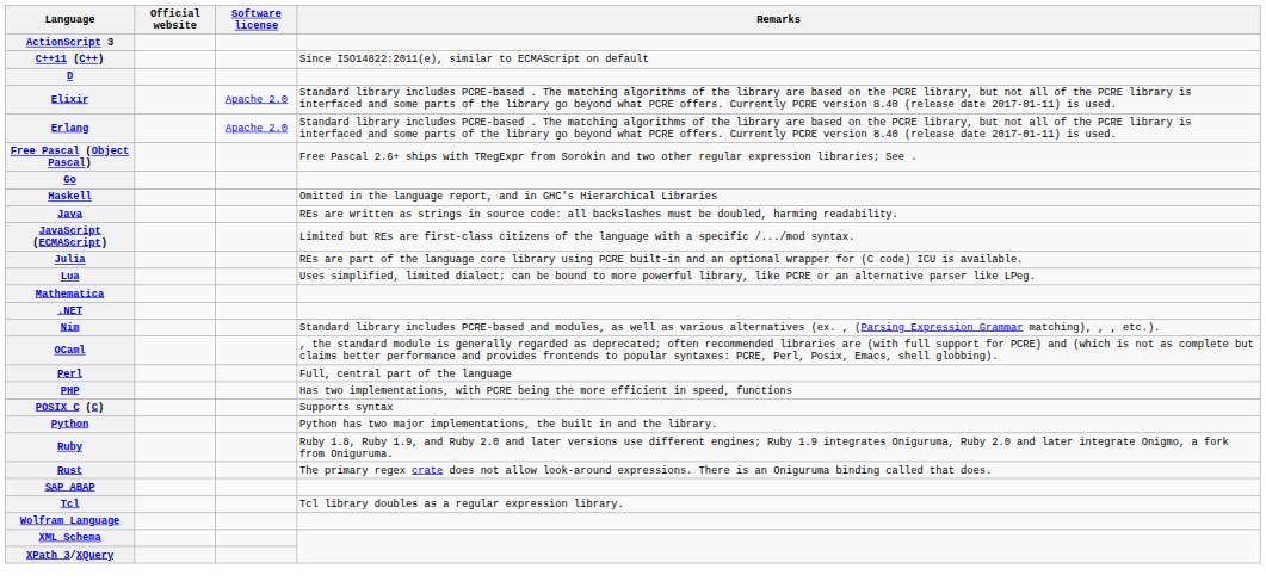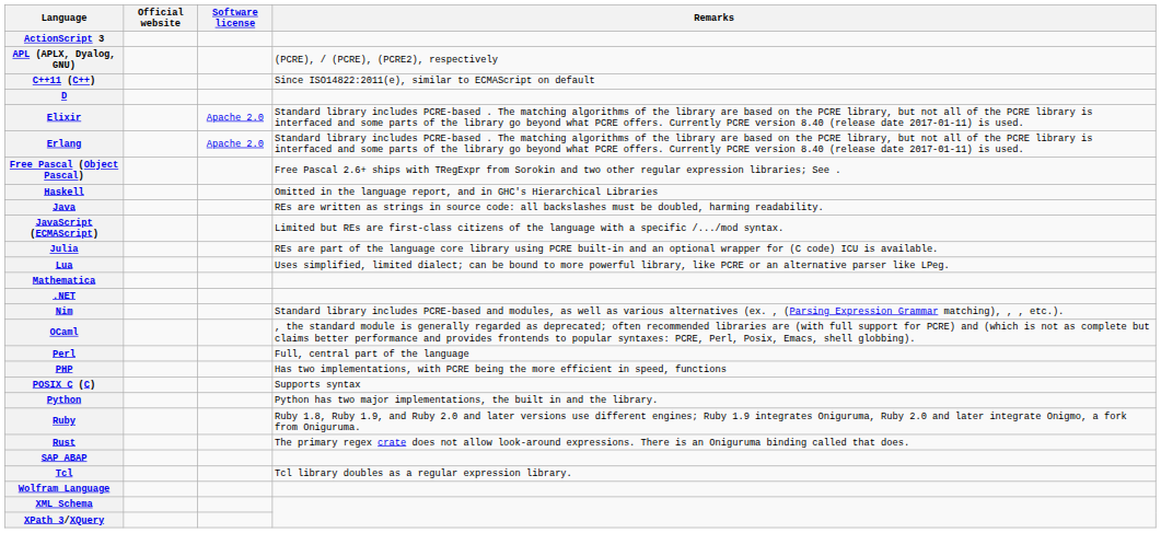 <table class="wikitable sortable" style="width: auto; table-layout: fixed;">
 <tr>
 <th>Language</th>
 <th>Official website</th>
 <th><a href='#'>Software license</a></th>
 <th>Remarks</th>
 </tr>
 <tr>
 <th><a href='#'>ActionScript</a> 3</th>
 <td></td>
 <td></td>
 <td style="text-align: left;"></td>
+</tr>
+<tr>
+<th><a href='#'>APL</a> (APLX, Dyalog, GNU)</th>
+<td></td>
+<td></td>
+<td style="text-align: left;"> (PCRE), / (PCRE),  (PCRE2), respectively</td>
 </tr>
 <tr>
 <th><a href='#'>C++11</a> (<a href='#'>C++</a>)</th>
 <td></td>
 <td></td>
 <td style="text-align: left;">Since ISO14822:2011(e), similar to ECMAScript on default </td>
 </tr>
 <tr>
 <th><a href='#'>D</a></th>
 <td></td>
 <td></td>
 <td style="text-align: left;"></td>
 </tr>
 <tr>
 <th><a href='#'>Elixir</a></th>
 <td></td>
 <td style="text-align: center;" {{free><a href='#'>Apache 2.0</a></td>
 <td style="text-align: left;">Standard library includes PCRE-based . The matching algorithms of the library are based on the PCRE library, but not all of the PCRE library is interfaced and some parts of the library go beyond what PCRE offers. Currently PCRE version 8.40 (release date 2017-01-11) is used.</td>
 </tr>
 <tr>
 <th><a href='#'>Erlang</a></th>
 <td></td>
 <td style="text-align: center;" {{free><a href='#'>Apache 2.0</a></td>
 <td style="text-align: left;">Standard library includes PCRE-based . The matching algorithms of the library are based on the PCRE library, but not all of the PCRE library is interfaced and some parts of the library go beyond what PCRE offers. Currently PCRE version 8.40 (release date 2017-01-11) is used.</td>
 </tr>
 <tr>
 <th><a href='#'>Free Pascal</a> (<a href='#'>Object Pascal</a>)</th>
 <td></td>
 <td></td>
 <td style="text-align: left;">Free Pascal 2.6+ ships with TRegExpr from Sorokin and two other regular expression libraries; See .</td>
-</tr>
-<tr>
-<th><a href='#'>Go</a></th>
-<td></td>
-<td></td>
-<td style="text-align: left;"></td>
 </tr>
 <tr>
 <th><a href='#'>Haskell</a></th>
 <td></td>
 <td></td>
 <td style="text-align: left;">Omitted in the language report, and in GHC's Hierarchical Libraries</td>
 </tr>
 <tr>
 <th><a href='#'>Java</a></th>
 <td></td>
 <td></td>
 <td style="text-align: left;">REs are written as strings in source code: all backslashes must be doubled, harming readability.</td>
 </tr>
 <tr>
 <th><a href='#'>JavaScript</a> (<a href='#'>ECMAScript</a>)</th>
 <td></td>
 <td></td>
 <td style="text-align: left;">Limited but REs are first-class citizens of the language with a specific <code>/.../mod</code> syntax.</td>
 </tr>
 <tr>
 <th><a href='#'>Julia</a></th>
 <td></td>
 <td></td>
 <td style="text-align: left;">REs are part of the language core library using PCRE built-in and an optional wrapper for (C code) ICU is available.</td>
 </tr>
 <tr>
 <th><a href='#'>Lua</a></th>
 <td></td>
 <td></td>
 <td style="text-align: left;">Uses simplified, limited dialect; can be bound to more powerful library, like PCRE or an alternative parser like LPeg.</td>
 </tr>
 <tr>
 <th><a href='#'>Mathematica</a></th>
 <td></td>
 <td></td>
 <td style="text-align: left;"></td>
 </tr>
 <tr>
 <th><a href='#'>.NET</a></th>
 <td></td>
 <td></td>
 <td style="text-align: left;"></td>
 </tr>
 <tr>
 <th><a href='#'>Nim</a></th>
 <td></td>
 <td></td>
 <td style="text-align: left;">Standard library includes PCRE-based  and  modules, as well as various alternatives (ex. ,  (<a href='#'>Parsing Expression Grammar</a> matching), , , etc.).</td>
 </tr>
 <tr>
 <th><a href='#'>OCaml</a></th>
 <td></td>
 <td></td>
 <td style="text-align: left;">, the standard module is generally regarded as deprecated; often recommended libraries are  (with full support for PCRE) and  (which is not as complete but claims better performance and provides frontends to popular syntaxes: PCRE, Perl, Posix, Emacs, shell globbing).</td>
 </tr>
 <tr>
 <th><a href='#'>Perl</a></th>
 <td></td>
 <td></td>
 <td style="text-align: left;">Full, central part of the language</td>
 </tr>
 <tr>
 <th><a href='#'>PHP</a></th>
 <td></td>
 <td></td>
 <td style="text-align: left;">Has two implementations, with PCRE being the more efficient in speed, functions</td>
 </tr>
 <tr>
 <th><a href='#'>POSIX C</a> (<a href='#'>C</a>)</th>
 <td></td>
 <td></td>
 <td style="text-align: left;">Supports  syntax</td>
 </tr>
 <tr>
 <th><a href='#'>Python</a></th>
 <td></td>
 <td></td>
 <td style="text-align: left;">Python has two major implementations, the built in  and the  library.</td>
 </tr>
 <tr>
 <th><a href='#'>Ruby</a></th>
 <td></td>
 <td></td>
 <td style="text-align: left;">Ruby 1.8, Ruby 1.9, and Ruby 2.0 and later versions use different engines; Ruby 1.9 integrates Oniguruma, Ruby 2.0 and later integrate Onigmo, a fork from Oniguruma.</td>
 </tr>
 <tr>
 <th><a href='#'>Rust</a></th>
 <td></td>
 <td></td>
 <td style="text-align: left;">The primary regex <a href='#'>crate</a> does not allow look-around expressions. There is an Oniguruma binding called  that does.</td>
 </tr>
 <tr>
 <th><a href='#'>SAP ABAP</a></th>
 <td></td>
 <td></td>
 <td style="text-align: left;"></td>
 </tr>
 <tr>
 <th><a href='#'>Tcl</a></th>
 <td></td>
 <td></td>
 <td style="text-align: left;">Tcl library doubles as a regular expression library.</td>
 </tr>
 <tr>
 <th><a href='#'>Wolfram Language</a></th>
 <td></td>
 <td></td>
 <td style="text-align: left;"></td>
 </tr>
 <tr>
 <th><a href='#'>XML Schema</a></th>
 <td></td>
 <td></td>
 </tr>
 <tr>
 <th><a href='#'>XPath 3</a>/<a href='#'>XQuery</a></th>
 <td></td>
 <td></td>
 </tr>
 </table>
